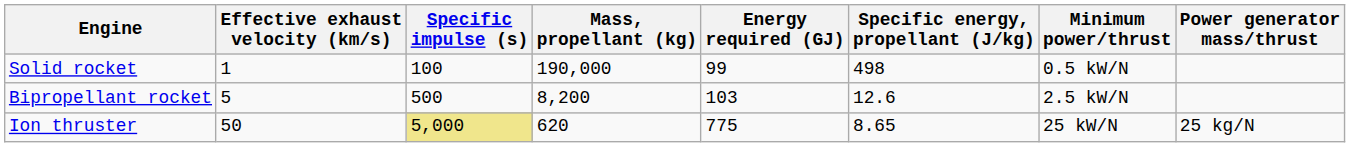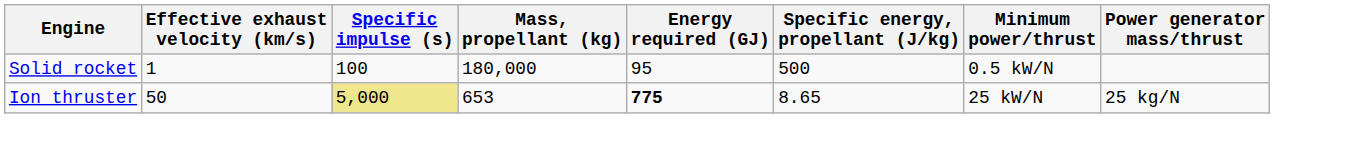 <table class="wikitable">
 <tr>
 <th>Engine</th>
 <th>Effective exhaust <br>velocity (km/s)</th>
 <th><a href='#'>Specific <br>impulse</a> (s)</th>
 <th>Mass, <br>propellant (kg)</th>
 <th>Energy <br>required (GJ)</th>
 <th>Specific energy, <br>propellant (J/kg)</th>
 <th>Minimum <br>power/thrust</th>
 <th>Power generator <br>mass/thrust</th>
 </tr>
 <tr>
 <td><a href='#'>Solid rocket</a></td>
 <td>1</td>
 <td>100</td>
-<td>190,000</td>
-<td>99</td>
-<td>498</td>
+<td>180,000</td>
+<td>95</td>
+<td>500</td>
 <td>0.5 kW/N</td>
-<td></td>
-</tr>
-<tr>
-<td><a href='#'>Bipropellant rocket</a></td>
-<td>5</td>
-<td>500</td>
-<td>8,200</td>
-<td>103</td>
-<td>12.6</td>
-<td>2.5 kW/N</td>
 <td></td>
 </tr>
 <tr>
 <td><a href='#'>Ion thruster</a></td>
 <td>50</td>
 <td style="background: khaki;">5,000</td>
-<td>620</td>
-<td>775</td>
+<td>653</td>
+<td><strong>775</strong></td>
 <td>8.65</td>
 <td>25 kW/N</td>
 <td>25 kg/N</td>
 </tr>
 </table>
